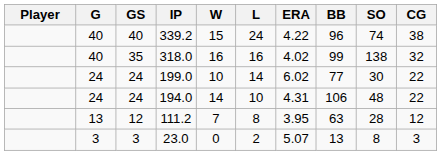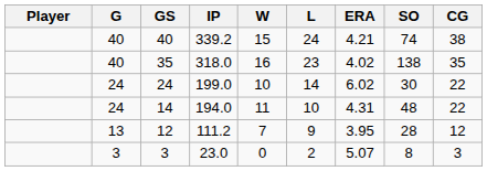 <table class="wikitable sortable">
 <tr>
 <th bgcolor="#DDDDFF" width="16%">Player</th>
 <th bgcolor="#DDDDFF" width="9%">G</th>
 <th bgcolor="#DDDDFF" width="9%">GS</th>
 <th bgcolor="#DDDDFF" width="9%">IP</th>
 <th bgcolor="#DDDDFF" width="9%">W</th>
 <th bgcolor="#DDDDFF" width="9%">L</th>
 <th bgcolor="#DDDDFF" width="9%">ERA</th>
-<th bgcolor="#DDDDFF" width="9%">BB</th>
 <th bgcolor="#DDDDFF" width="9%">SO</th>
 <th bgcolor="#DDDDFF" width="9%">CG</th>
 </tr>
 <tr align="center">
 <td></td>
 <td>40</td>
 <td>40</td>
 <td>339.2</td>
 <td>15</td>
 <td>24</td>
-<td>4.22</td>
-<td>96</td>
+<td>4.21</td>
 <td>74</td>
 <td>38</td>
 </tr>
 <tr align="center">
 <td></td>
 <td>40</td>
 <td>35</td>
 <td>318.0</td>
 <td>16</td>
-<td>16</td>
+<td>23</td>
 <td>4.02</td>
-<td>99</td>
 <td>138</td>
-<td>32</td>
+<td>35</td>
 </tr>
 <tr align="center">
 <td></td>
 <td>24</td>
 <td>24</td>
 <td>199.0</td>
 <td>10</td>
 <td>14</td>
 <td>6.02</td>
-<td>77</td>
 <td>30</td>
 <td>22</td>
 </tr>
 <tr align="center">
 <td></td>
 <td>24</td>
-<td>24</td>
+<td>14</td>
 <td>194.0</td>
-<td>14</td>
+<td>11</td>
 <td>10</td>
 <td>4.31</td>
-<td>106</td>
 <td>48</td>
 <td>22</td>
 </tr>
 <tr align="center">
 <td></td>
 <td>13</td>
 <td>12</td>
 <td>111.2</td>
 <td>7</td>
-<td>8</td>
+<td>9</td>
 <td>3.95</td>
-<td>63</td>
 <td>28</td>
 <td>12</td>
 </tr>
 <tr align="center">
 <td></td>
 <td>3</td>
 <td>3</td>
 <td>23.0</td>
 <td>0</td>
 <td>2</td>
 <td>5.07</td>
-<td>13</td>
 <td>8</td>
 <td>3</td>
 </tr>
 </table>
